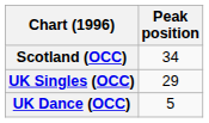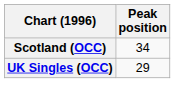 <table class="wikitable sortable plainrowheaders" style="text-align:center;">
 <tr>
 <th scope="col">Chart (1996)</th>
 <th scope="col">Peak<br>position</th>
 </tr>
 <tr>
 <th scope="row">Scotland (<a href='#'>OCC</a>)</th>
 <td>34</td>
 </tr>
 <tr>
 <th scope="row"><a href='#'>UK Singles</a> (<a href='#'>OCC</a>)</th>
 <td>29</td>
 </tr>
-<tr>
-<th scope="row"><a href='#'>UK Dance</a> (<a href='#'>OCC</a>)</th>
-<td>5</td>
-</tr>
 </table>
